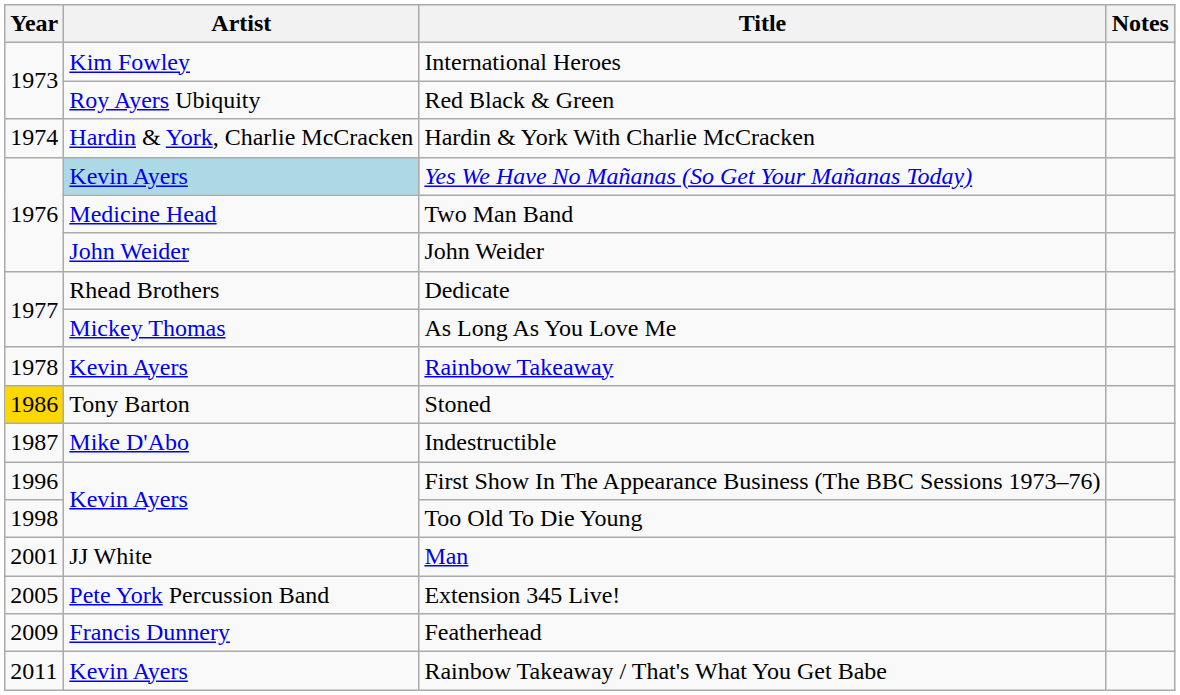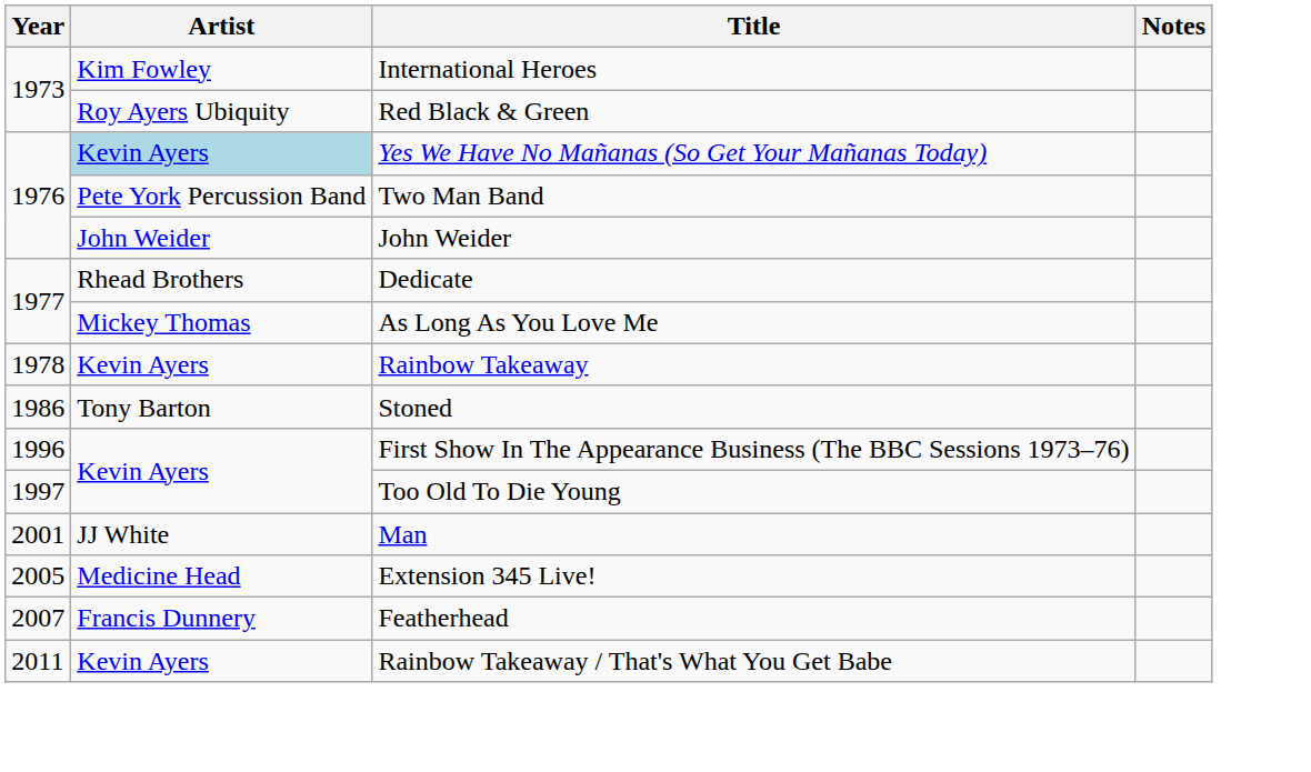 <table class="wikitable sortable">
 <tr>
 <th>Year</th>
 <th>Artist</th>
 <th>Title</th>
 <th>Notes</th>
 </tr>
 <tr>
 <td rowspan="2">1973</td>
 <td><a href='#'>Kim Fowley</a></td>
 <td>International Heroes</td>
 <td></td>
 </tr>
 <tr>
 <td><a href='#'>Roy Ayers</a> Ubiquity</td>
 <td>Red Black & Green</td>
 <td></td>
 </tr>
 <tr>
-<td>1974</td>
-<td><a href='#'>Hardin</a> & <a href='#'>York</a>, Charlie McCracken</td>
-<td>Hardin & York With Charlie McCracken</td>
-<td></td>
-</tr>
-<tr>
 <td rowspan="3">1976</td>
 <td style="background: lightblue;"><a href='#'>Kevin Ayers</a></td>
 <td><em><a href='#'>Yes We Have No Mañanas (So Get Your Mañanas Today)</a></em></td>
 <td></td>
 </tr>
 <tr>
-<td><a href='#'>Medicine Head</a></td>
+<td><a href='#'>Pete York</a> Percussion Band</td>
 <td>Two Man Band</td>
 <td></td>
 </tr>
 <tr>
 <td><a href='#'>John Weider</a></td>
 <td>John Weider</td>
 <td></td>
 </tr>
 <tr>
 <td rowspan="2">1977</td>
 <td>Rhead Brothers</td>
 <td>Dedicate</td>
 <td></td>
 </tr>
 <tr>
 <td><a href='#'>Mickey Thomas</a></td>
 <td>As Long As You Love Me</td>
 <td></td>
 </tr>
 <tr>
 <td>1978</td>
 <td><a href='#'>Kevin Ayers</a></td>
 <td><a href='#'>Rainbow Takeaway</a></td>
 <td></td>
 </tr>
 <tr>
-<td style="background: gold;">1986</td>
+<td>1986</td>
 <td>Tony Barton</td>
 <td>Stoned</td>
-<td></td>
-</tr>
-<tr>
-<td>1987</td>
-<td><a href='#'>Mike D'Abo</a></td>
-<td>Indestructible</td>
 <td></td>
 </tr>
 <tr>
 <td>1996</td>
 <td rowspan="2"><a href='#'>Kevin Ayers</a></td>
 <td>First Show In The Appearance Business (The BBC Sessions 1973–76)</td>
 <td></td>
 </tr>
 <tr>
-<td>1998</td>
+<td>1997</td>
 <td>Too Old To Die Young</td>
 <td></td>
 </tr>
 <tr>
 <td>2001</td>
 <td>JJ White</td>
 <td><a href='#'>Man</a></td>
 <td></td>
 </tr>
 <tr>
 <td>2005</td>
-<td><a href='#'>Pete York</a> Percussion Band</td>
+<td><a href='#'>Medicine Head</a></td>
 <td>Extension 345 Live!</td>
 <td></td>
 </tr>
 <tr>
-<td>2009</td>
+<td>2007</td>
 <td><a href='#'>Francis Dunnery</a></td>
 <td>Featherhead</td>
 <td></td>
 </tr>
 <tr>
 <td>2011</td>
 <td><a href='#'>Kevin Ayers</a></td>
 <td>Rainbow Takeaway / That's What You Get Babe</td>
 <td></td>
 </tr>
 </table>
